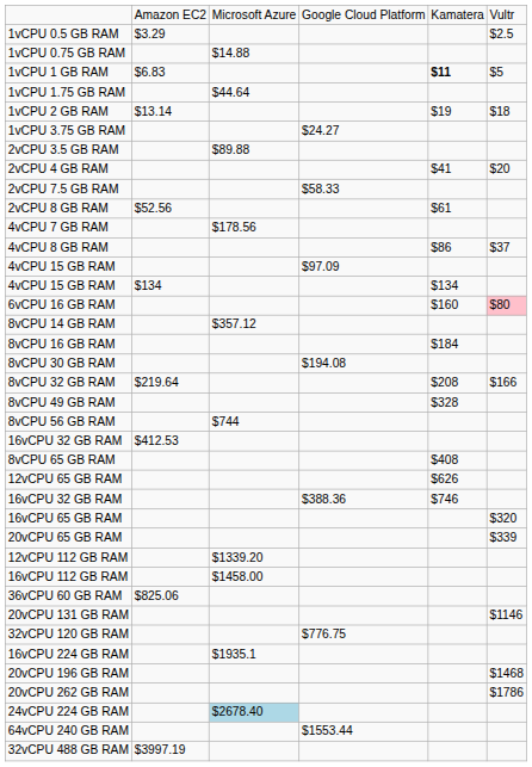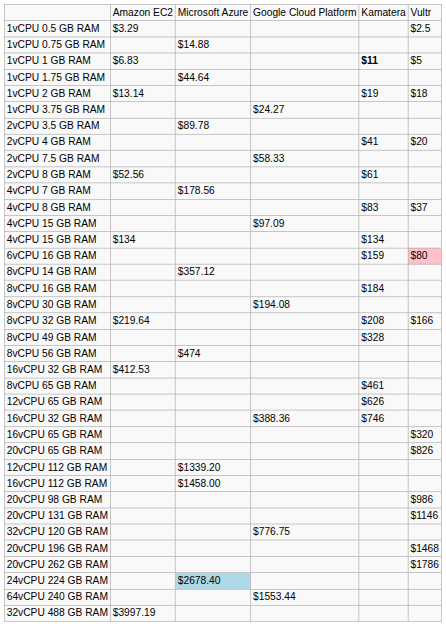 <table class="wikitable mw-collapsible mw-collapsed">
 <tr>
 <td></td>
 <td>Amazon EC2</td>
 <td>Microsoft Azure</td>
 <td>Google Cloud Platform</td>
 <td>Kamatera</td>
 <td>Vultr</td>
 </tr>
 <tr>
 <td>1vCPU 0.5 GB RAM</td>
 <td>$3.29</td>
 <td></td>
 <td></td>
 <td></td>
 <td>$2.5</td>
 </tr>
 <tr>
 <td>1vCPU 0.75 GB RAM</td>
 <td></td>
 <td>$14.88</td>
 <td></td>
 <td></td>
 <td></td>
 </tr>
 <tr>
 <td>1vCPU 1 GB RAM</td>
 <td>$6.83</td>
 <td></td>
 <td></td>
 <td><strong>$11</strong></td>
 <td>$5</td>
 </tr>
 <tr>
 <td>1vCPU 1.75 GB RAM</td>
 <td></td>
 <td>$44.64</td>
 <td></td>
 <td></td>
 <td></td>
 </tr>
 <tr>
 <td>1vCPU 2 GB RAM</td>
 <td>$13.14</td>
 <td></td>
 <td></td>
 <td>$19</td>
 <td>$18</td>
 </tr>
 <tr>
 <td>1vCPU 3.75 GB RAM</td>
 <td></td>
 <td></td>
 <td>$24.27</td>
 <td></td>
 <td></td>
 </tr>
 <tr>
 <td>2vCPU 3.5 GB RAM</td>
 <td></td>
-<td>$89.88</td>
+<td>$89.78</td>
 <td></td>
 <td></td>
 <td></td>
 </tr>
 <tr>
 <td>2vCPU 4 GB RAM</td>
 <td></td>
 <td></td>
 <td></td>
 <td>$41</td>
 <td>$20</td>
 </tr>
 <tr>
 <td>2vCPU 7.5 GB RAM</td>
 <td></td>
 <td></td>
 <td>$58.33</td>
 <td></td>
 <td></td>
 </tr>
 <tr>
 <td>2vCPU 8 GB RAM</td>
 <td>$52.56</td>
 <td></td>
 <td></td>
 <td>$61</td>
 <td></td>
 </tr>
 <tr>
 <td>4vCPU 7 GB RAM</td>
 <td></td>
 <td>$178.56</td>
 <td></td>
 <td></td>
 <td></td>
 </tr>
 <tr>
 <td>4vCPU 8 GB RAM</td>
 <td></td>
 <td></td>
 <td></td>
-<td>$86</td>
+<td>$83</td>
 <td>$37</td>
 </tr>
 <tr>
 <td>4vCPU 15 GB RAM</td>
 <td></td>
 <td></td>
 <td>$97.09</td>
 <td></td>
 <td></td>
 </tr>
 <tr>
 <td>4vCPU 15 GB RAM</td>
 <td>$134</td>
 <td></td>
 <td></td>
 <td>$134</td>
 <td></td>
 </tr>
 <tr>
 <td>6vCPU 16 GB RAM</td>
 <td></td>
 <td></td>
 <td></td>
-<td>$160</td>
+<td>$159</td>
 <td style="background: pink;">$80</td>
 </tr>
 <tr>
 <td>8vCPU 14 GB RAM</td>
 <td></td>
 <td>$357.12</td>
 <td></td>
 <td></td>
 <td></td>
 </tr>
 <tr>
 <td>8vCPU 16 GB RAM</td>
 <td></td>
 <td></td>
 <td></td>
 <td>$184</td>
 <td></td>
 </tr>
 <tr>
 <td>8vCPU 30 GB RAM</td>
 <td></td>
 <td></td>
 <td>$194.08</td>
 <td></td>
 <td></td>
 </tr>
 <tr>
 <td>8vCPU 32 GB RAM</td>
 <td>$219.64</td>
 <td></td>
 <td></td>
 <td>$208</td>
 <td>$166</td>
 </tr>
 <tr>
 <td>8vCPU 49 GB RAM</td>
 <td></td>
 <td></td>
 <td></td>
 <td>$328</td>
 <td></td>
 </tr>
 <tr>
 <td>8vCPU 56 GB RAM</td>
 <td></td>
-<td>$744</td>
+<td>$474</td>
 <td></td>
 <td></td>
 <td></td>
 </tr>
 <tr>
 <td>16vCPU 32 GB RAM</td>
 <td>$412.53</td>
 <td></td>
 <td></td>
 <td></td>
 <td></td>
 </tr>
 <tr>
 <td>8vCPU 65 GB RAM</td>
 <td></td>
 <td></td>
 <td></td>
-<td>$408</td>
+<td>$461</td>
 <td></td>
 </tr>
 <tr>
 <td>12vCPU 65 GB RAM</td>
 <td></td>
 <td></td>
 <td></td>
 <td>$626</td>
 <td></td>
 </tr>
 <tr>
 <td>16vCPU 32 GB RAM</td>
 <td></td>
 <td></td>
 <td>$388.36</td>
 <td>$746</td>
 <td></td>
 </tr>
 <tr>
 <td>16vCPU 65 GB RAM</td>
 <td></td>
 <td></td>
 <td></td>
 <td></td>
 <td>$320</td>
 </tr>
 <tr>
 <td>20vCPU 65 GB RAM</td>
 <td></td>
 <td></td>
 <td></td>
 <td></td>
-<td>$339</td>
+<td>$826</td>
 </tr>
 <tr>
 <td>12vCPU 112 GB RAM</td>
 <td></td>
 <td>$1339.20</td>
 <td></td>
 <td></td>
 <td></td>
 </tr>
 <tr>
 <td>16vCPU 112 GB RAM</td>
 <td></td>
 <td>$1458.00</td>
 <td></td>
 <td></td>
 <td></td>
 </tr>
 <tr>
-<td>36vCPU 60 GB RAM</td>
-<td>$825.06</td>
+<td>20vCPU 98 GB RAM</td>
 <td></td>
 <td></td>
 <td></td>
 <td></td>
+<td>$986</td>
 </tr>
 <tr>
 <td>20vCPU 131 GB RAM</td>
 <td></td>
 <td></td>
 <td></td>
 <td></td>
 <td>$1146</td>
 </tr>
 <tr>
 <td>32vCPU 120 GB RAM</td>
 <td></td>
 <td></td>
 <td>$776.75</td>
-<td></td>
-<td></td>
-</tr>
-<tr>
-<td>16vCPU 224 GB RAM</td>
-<td></td>
-<td>$1935.1</td>
-<td></td>
 <td></td>
 <td></td>
 </tr>
 <tr>
 <td>20vCPU 196 GB RAM</td>
 <td></td>
 <td></td>
 <td></td>
 <td></td>
 <td>$1468</td>
 </tr>
 <tr>
 <td>20vCPU 262 GB RAM</td>
 <td></td>
 <td></td>
 <td></td>
 <td></td>
 <td>$1786</td>
 </tr>
 <tr>
 <td>24vCPU 224 GB RAM</td>
 <td></td>
 <td style="background: lightblue;">$2678.40</td>
 <td></td>
 <td></td>
 <td></td>
 </tr>
 <tr>
 <td>64vCPU 240 GB RAM</td>
 <td></td>
 <td></td>
 <td>$1553.44</td>
 <td></td>
 <td></td>
 </tr>
 <tr>
 <td>32vCPU 488 GB RAM</td>
 <td>$3997.19</td>
 <td></td>
 <td></td>
 <td></td>
 <td></td>
 </tr>
 </table>
